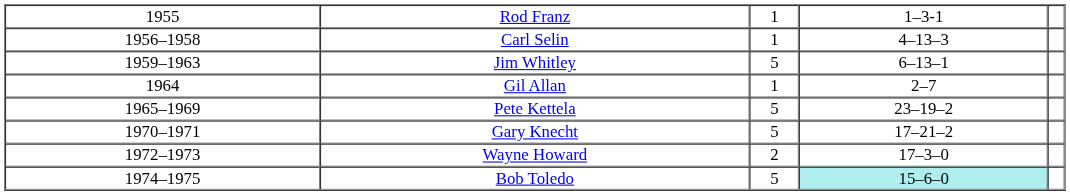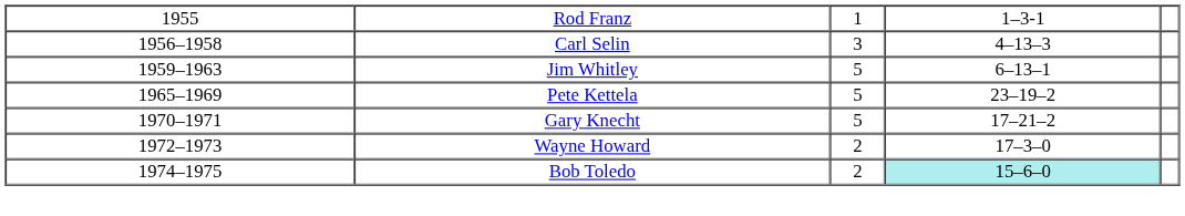 <table cellpadding="1" border="1" cellspacing="0" width="80%">
 <tr align="center">
 <td>1955</td>
 <td><a href='#'>Rod Franz</a></td>
 <td>1</td>
 <td>1–3-1</td>
 <td></td>
 </tr>
 <tr align="center">
 <td>1956–1958</td>
 <td><a href='#'>Carl Selin</a></td>
-<td>1</td>
+<td>3</td>
 <td>4–13–3</td>
 <td></td>
 </tr>
 <tr align="center">
 <td>1959–1963</td>
 <td><a href='#'>Jim Whitley</a></td>
 <td>5</td>
 <td>6–13–1</td>
-<td></td>
-</tr>
-<tr align="center">
-<td>1964</td>
-<td><a href='#'>Gil Allan</a></td>
-<td>1</td>
-<td>2–7</td>
 <td></td>
 </tr>
 <tr align="center">
 <td>1965–1969</td>
 <td><a href='#'>Pete Kettela</a></td>
 <td>5</td>
 <td>23–19–2</td>
 <td></td>
 </tr>
 <tr align="center">
 <td>1970–1971</td>
 <td><a href='#'>Gary Knecht</a></td>
 <td>5</td>
 <td>17–21–2</td>
 <td></td>
 </tr>
 <tr align="center">
 <td>1972–1973</td>
 <td><a href='#'>Wayne Howard</a></td>
 <td>2</td>
 <td>17–3–0</td>
 <td></td>
 </tr>
 <tr align="center">
 <td>1974–1975</td>
 <td><a href='#'>Bob Toledo</a></td>
-<td>5</td>
+<td>2</td>
 <td style="background: paleturquoise;">15–6–0</td>
 <td></td>
 </tr>
 <tr>
 </tr>
 <tr>
 </tr>
 </table>
